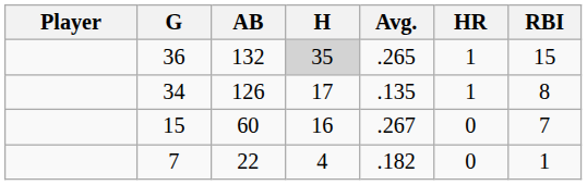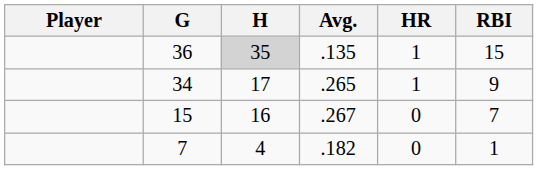 <table class="wikitable sortable">
 <tr>
 <th bgcolor="#DDDDFF" width="16%">Player</th>
 <th bgcolor="#DDDDFF" width="9%">G</th>
-<th bgcolor="#DDDDFF" width="9%">AB</th>
 <th bgcolor="#DDDDFF" width="9%">H</th>
 <th bgcolor="#DDDDFF" width="9%">Avg.</th>
 <th bgcolor="#DDDDFF" width="9%">HR</th>
 <th bgcolor="#DDDDFF" width="9%">RBI</th>
 </tr>
 <tr align="center">
 <td></td>
 <td>36</td>
-<td>132</td>
 <td style="background: lightgrey;">35</td>
-<td>.265</td>
+<td>.135</td>
 <td>1</td>
 <td>15</td>
 </tr>
 <tr align="center">
 <td></td>
 <td>34</td>
-<td>126</td>
 <td>17</td>
-<td>.135</td>
+<td>.265</td>
 <td>1</td>
-<td>8</td>
+<td>9</td>
 </tr>
 <tr align="center">
 <td></td>
 <td>15</td>
-<td>60</td>
 <td>16</td>
 <td>.267</td>
 <td>0</td>
 <td>7</td>
 </tr>
 <tr align="center">
 <td></td>
 <td>7</td>
-<td>22</td>
 <td>4</td>
 <td>.182</td>
 <td>0</td>
 <td>1</td>
 </tr>
 </table>
